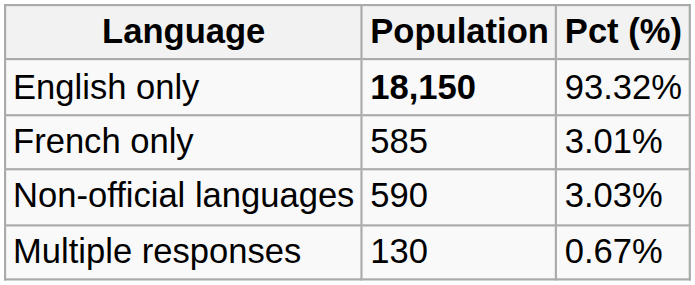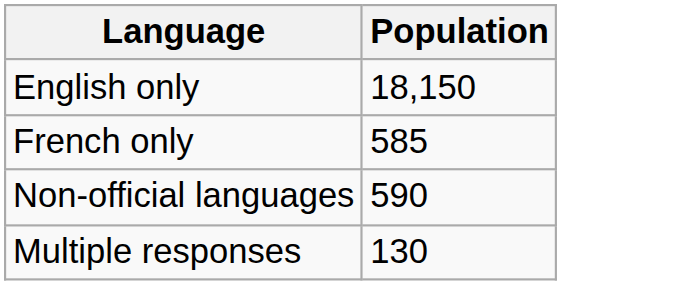 <table class="wikitable">
 <tr>
 <th>Language</th>
 <th>Population</th>
-<th>Pct (%)</th>
 </tr>
 <tr>
 <td>English only</td>
-<td><strong>18,150</strong></td>
-<td>93.32%</td>
+<td>18,150</td>
 </tr>
 <tr>
 <td>French only</td>
 <td>585</td>
-<td>3.01%</td>
 </tr>
 <tr>
 <td>Non-official languages</td>
 <td>590</td>
-<td>3.03%</td>
 </tr>
 <tr>
 <td>Multiple responses</td>
 <td>130</td>
-<td>0.67%</td>
 </tr>
 </table>
